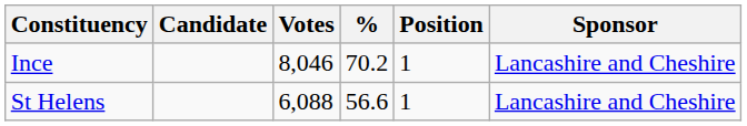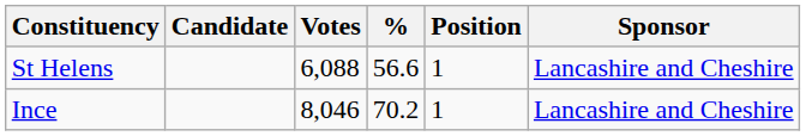 <table class="wikitable sortable">
 <tr>
 <th>Constituency</th>
 <th>Candidate</th>
 <th>Votes</th>
 <th>%</th>
 <th>Position</th>
 <th>Sponsor</th>
 </tr>
 <tr>
+<td><a href='#'>St Helens</a></td>
+<td></td>
+<td>6,088</td>
+<td>56.6</td>
+<td>1</td>
+<td><a href='#'>Lancashire and Cheshire</a></td>
+</tr>
+<tr>
 <td><a href='#'>Ince</a></td>
 <td></td>
 <td>8,046</td>
 <td>70.2</td>
 <td>1</td>
 <td><a href='#'>Lancashire and Cheshire</a></td>
 </tr>
-<tr>
-<td><a href='#'>St Helens</a></td>
-<td></td>
-<td>6,088</td>
-<td>56.6</td>
-<td>1</td>
-<td><a href='#'>Lancashire and Cheshire</a></td>
-</tr>
 </table>
